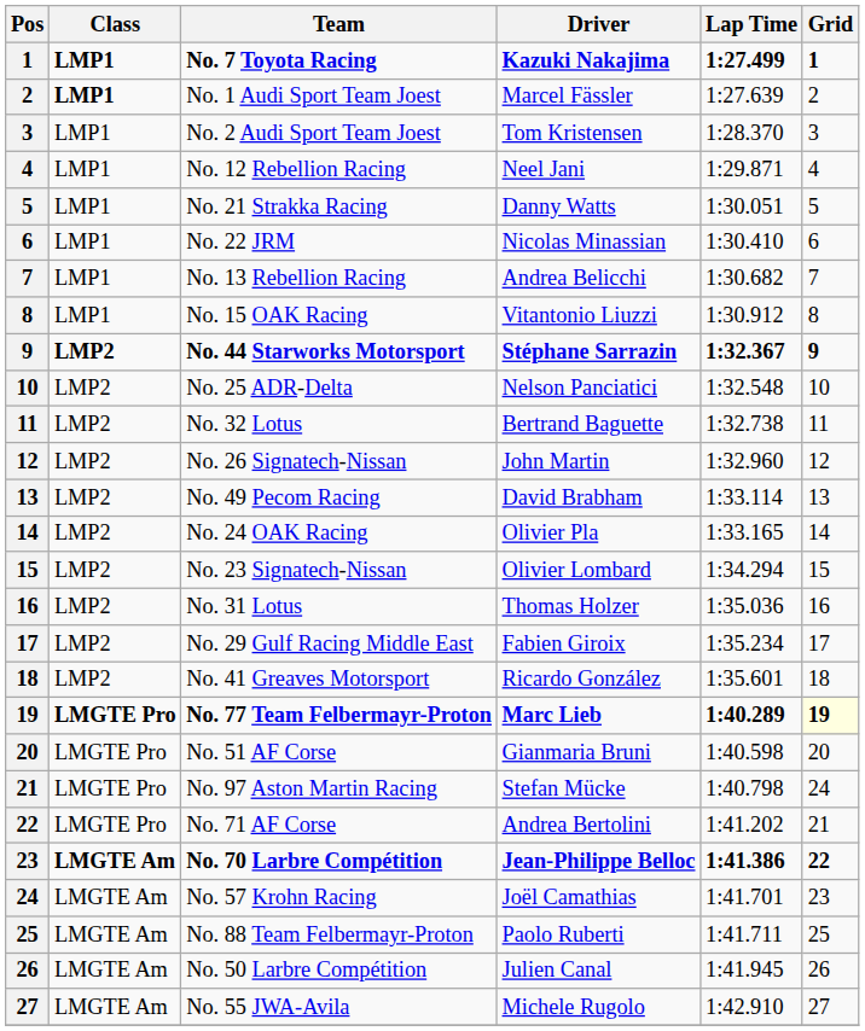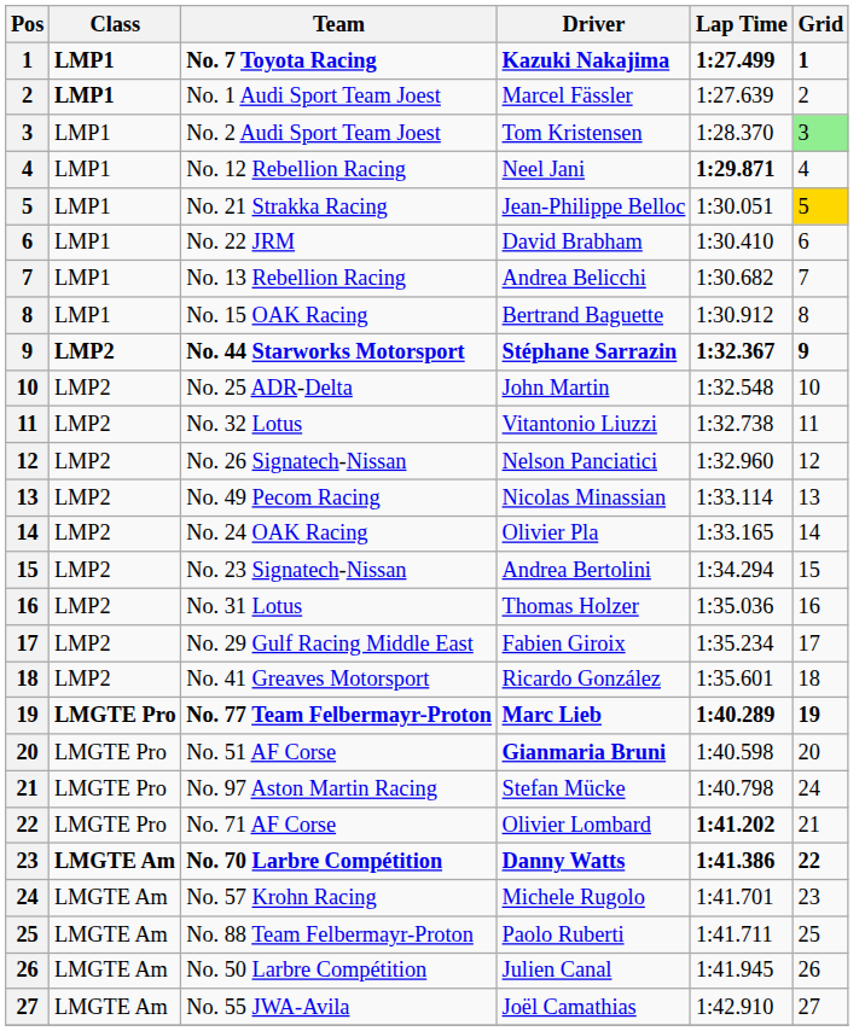 <table class="wikitable" style="font-size: 90%;">
 <tr>
 <th>Pos</th>
 <th>Class</th>
 <th>Team</th>
 <th>Driver</th>
 <th>Lap Time</th>
 <th>Grid</th>
 </tr>
 <tr style="font-weight:bold">
 <th>1</th>
 <td>LMP1</td>
 <td>No. 7 <a href='#'>Toyota Racing</a></td>
 <td><a href='#'>Kazuki Nakajima</a></td>
 <td>1:27.499</td>
 <td>1</td>
 </tr>
 <tr>
 <th>2</th>
 <td><strong>LMP1</strong></td>
 <td>No. 1 <a href='#'>Audi Sport Team Joest</a></td>
 <td><a href='#'>Marcel Fässler</a></td>
 <td>1:27.639</td>
 <td>2</td>
 </tr>
 <tr>
 <th>3</th>
 <td>LMP1</td>
 <td>No. 2 <a href='#'>Audi Sport Team Joest</a></td>
 <td><a href='#'>Tom Kristensen</a></td>
 <td>1:28.370</td>
-<td>3</td>
+<td style="background: lightgreen;">3</td>
 </tr>
 <tr>
 <th>4</th>
 <td>LMP1</td>
 <td>No. 12 <a href='#'>Rebellion Racing</a></td>
 <td><a href='#'>Neel Jani</a></td>
-<td>1:29.871</td>
+<td><strong>1:29.871</strong></td>
 <td>4</td>
 </tr>
 <tr>
 <th>5</th>
 <td>LMP1</td>
 <td>No. 21 <a href='#'>Strakka Racing</a></td>
-<td><a href='#'>Danny Watts</a></td>
+<td><a href='#'>Jean-Philippe Belloc</a></td>
 <td>1:30.051</td>
-<td>5</td>
+<td style="background: gold;">5</td>
 </tr>
 <tr>
 <th>6</th>
 <td>LMP1</td>
 <td>No. 22 <a href='#'>JRM</a></td>
-<td><a href='#'>Nicolas Minassian</a></td>
+<td><a href='#'>David Brabham</a></td>
 <td>1:30.410</td>
 <td>6</td>
 </tr>
 <tr>
 <th>7</th>
 <td>LMP1</td>
 <td>No. 13 <a href='#'>Rebellion Racing</a></td>
 <td><a href='#'>Andrea Belicchi</a></td>
 <td>1:30.682</td>
 <td>7</td>
 </tr>
 <tr>
 <th>8</th>
 <td>LMP1</td>
 <td>No. 15 <a href='#'>OAK Racing</a></td>
-<td><a href='#'>Vitantonio Liuzzi</a></td>
+<td><a href='#'>Bertrand Baguette</a></td>
 <td>1:30.912</td>
 <td>8</td>
 </tr>
 <tr style="font-weight:bold">
 <th>9</th>
 <td>LMP2</td>
 <td>No. 44 <a href='#'>Starworks Motorsport</a></td>
 <td><a href='#'>Stéphane Sarrazin</a></td>
 <td>1:32.367</td>
 <td>9</td>
 </tr>
 <tr>
 <th>10</th>
 <td>LMP2</td>
 <td>No. 25 <a href='#'>ADR</a>-<a href='#'>Delta</a></td>
-<td><a href='#'>Nelson Panciatici</a></td>
+<td><a href='#'>John Martin</a></td>
 <td>1:32.548</td>
 <td>10</td>
 </tr>
 <tr>
 <th>11</th>
 <td>LMP2</td>
 <td>No. 32 <a href='#'>Lotus</a></td>
-<td><a href='#'>Bertrand Baguette</a></td>
+<td><a href='#'>Vitantonio Liuzzi</a></td>
 <td>1:32.738</td>
 <td>11</td>
 </tr>
 <tr>
 <th>12</th>
 <td>LMP2</td>
 <td>No. 26 <a href='#'>Signatech</a>-<a href='#'>Nissan</a></td>
-<td><a href='#'>John Martin</a></td>
+<td><a href='#'>Nelson Panciatici</a></td>
 <td>1:32.960</td>
 <td>12</td>
 </tr>
 <tr>
 <th>13</th>
 <td>LMP2</td>
 <td>No. 49 <a href='#'>Pecom Racing</a></td>
-<td><a href='#'>David Brabham</a></td>
+<td><a href='#'>Nicolas Minassian</a></td>
 <td>1:33.114</td>
 <td>13</td>
 </tr>
 <tr>
 <th>14</th>
 <td>LMP2</td>
 <td>No. 24 <a href='#'>OAK Racing</a></td>
 <td><a href='#'>Olivier Pla</a></td>
 <td>1:33.165</td>
 <td>14</td>
 </tr>
 <tr>
 <th>15</th>
 <td>LMP2</td>
 <td>No. 23 <a href='#'>Signatech</a>-<a href='#'>Nissan</a></td>
-<td><a href='#'>Olivier Lombard</a></td>
+<td><a href='#'>Andrea Bertolini</a></td>
 <td>1:34.294</td>
 <td>15</td>
 </tr>
 <tr>
 <th>16</th>
 <td>LMP2</td>
 <td>No. 31 <a href='#'>Lotus</a></td>
 <td><a href='#'>Thomas Holzer</a></td>
 <td>1:35.036</td>
 <td>16</td>
 </tr>
 <tr>
 <th>17</th>
 <td>LMP2</td>
 <td>No. 29 <a href='#'>Gulf Racing Middle East</a></td>
 <td><a href='#'>Fabien Giroix</a></td>
 <td>1:35.234</td>
 <td>17</td>
 </tr>
 <tr>
 <th>18</th>
 <td>LMP2</td>
 <td>No. 41 <a href='#'>Greaves Motorsport</a></td>
 <td><a href='#'>Ricardo González</a></td>
 <td>1:35.601</td>
 <td>18</td>
 </tr>
 <tr style="font-weight:bold">
 <th>19</th>
 <td>LMGTE Pro</td>
 <td>No. 77 <a href='#'>Team Felbermayr-Proton</a></td>
 <td><a href='#'>Marc Lieb</a></td>
 <td>1:40.289</td>
-<td style="background: lightyellow;">19</td>
+<td>19</td>
 </tr>
 <tr>
 <th>20</th>
 <td>LMGTE Pro</td>
 <td>No. 51 <a href='#'>AF Corse</a></td>
-<td><a href='#'>Gianmaria Bruni</a></td>
+<td><strong><a href='#'>Gianmaria Bruni</a></strong></td>
 <td>1:40.598</td>
 <td>20</td>
 </tr>
 <tr>
 <th>21</th>
 <td>LMGTE Pro</td>
 <td>No. 97 <a href='#'>Aston Martin Racing</a></td>
 <td><a href='#'>Stefan Mücke</a></td>
 <td>1:40.798</td>
 <td>24</td>
 </tr>
 <tr>
 <th>22</th>
 <td>LMGTE Pro</td>
 <td>No. 71 <a href='#'>AF Corse</a></td>
-<td><a href='#'>Andrea Bertolini</a></td>
-<td>1:41.202</td>
+<td><a href='#'>Olivier Lombard</a></td>
+<td><strong>1:41.202</strong></td>
 <td>21</td>
 </tr>
 <tr style="font-weight:bold">
 <th>23</th>
 <td>LMGTE Am</td>
 <td>No. 70 <a href='#'>Larbre Compétition</a></td>
-<td><a href='#'>Jean-Philippe Belloc</a></td>
+<td><a href='#'>Danny Watts</a></td>
 <td>1:41.386</td>
 <td>22</td>
 </tr>
 <tr>
 <th>24</th>
 <td>LMGTE Am</td>
 <td>No. 57 <a href='#'>Krohn Racing</a></td>
-<td><a href='#'>Joël Camathias</a></td>
+<td><a href='#'>Michele Rugolo</a></td>
 <td>1:41.701</td>
 <td>23</td>
 </tr>
 <tr>
 <th>25</th>
 <td>LMGTE Am</td>
 <td>No. 88 <a href='#'>Team Felbermayr-Proton</a></td>
 <td><a href='#'>Paolo Ruberti</a></td>
 <td>1:41.711</td>
 <td>25</td>
 </tr>
 <tr>
 <th>26</th>
 <td>LMGTE Am</td>
 <td>No. 50 <a href='#'>Larbre Compétition</a></td>
 <td><a href='#'>Julien Canal</a></td>
 <td>1:41.945</td>
 <td>26</td>
 </tr>
 <tr>
 <th>27</th>
 <td>LMGTE Am</td>
 <td>No. 55 <a href='#'>JWA-Avila</a></td>
-<td><a href='#'>Michele Rugolo</a></td>
+<td><a href='#'>Joël Camathias</a></td>
 <td>1:42.910</td>
 <td>27</td>
 </tr>
 <tr>
 </tr>
 </table>
